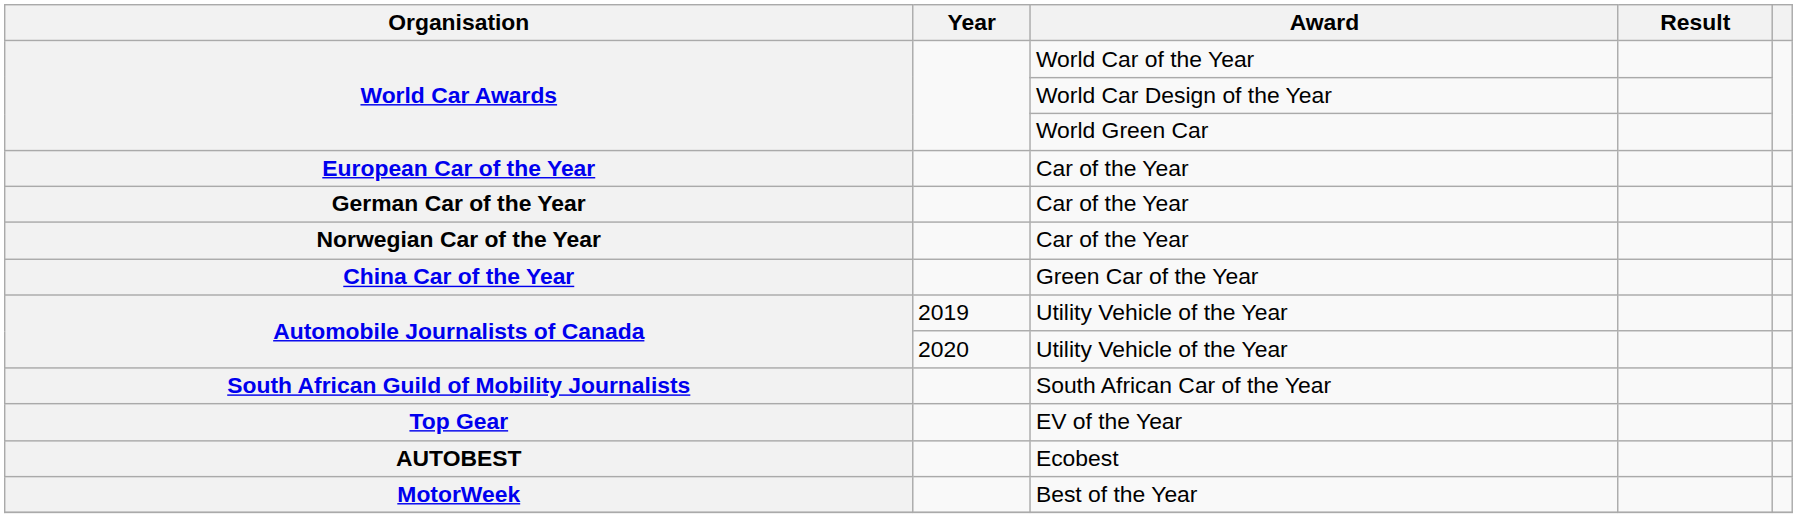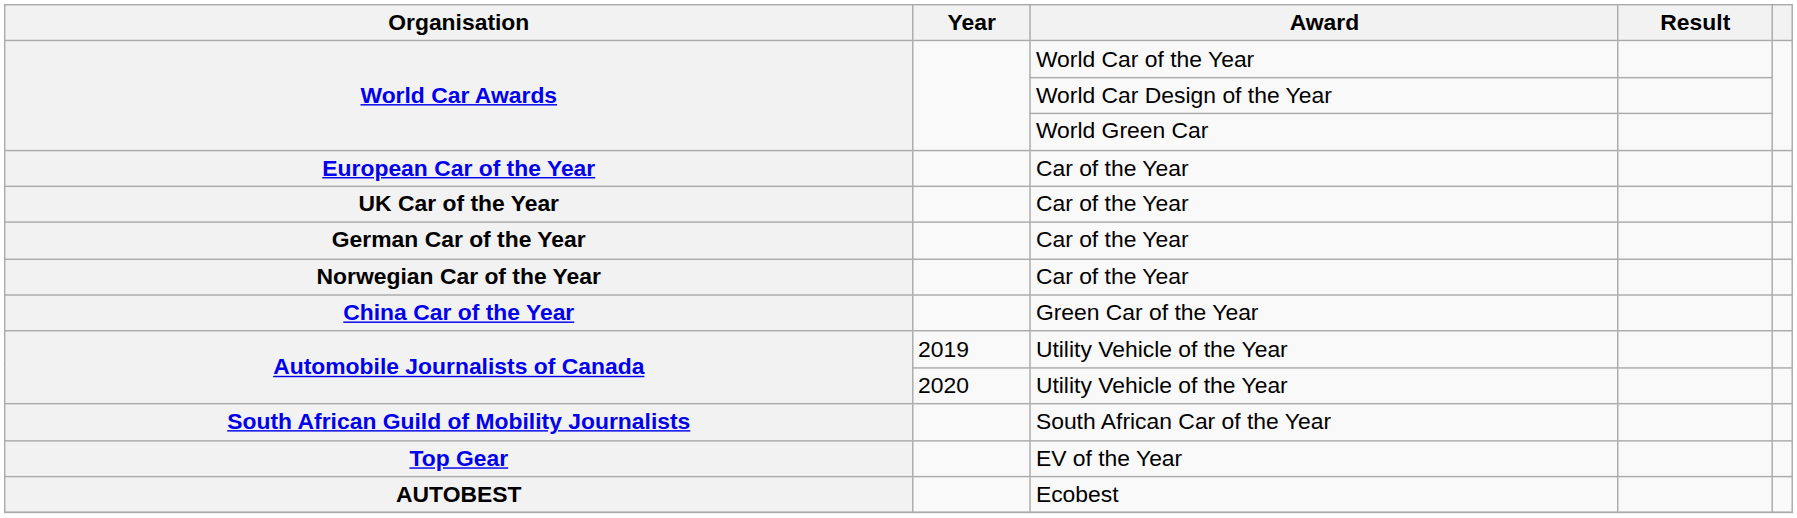 <table class="wikitable sortable plainrowheaders" style="width: 99%;">
 <tr>
 <th scope="col">Organisation</th>
 <th scope="col">Year</th>
 <th scope="col">Award</th>
 <th scope="col">Result</th>
 <th scope="col" class="unsortable"></th>
 </tr>
 <tr>
 <th scope="rowgroup" rowspan="3"><a href='#'>World Car Awards</a></th>
 <td rowspan="3"></td>
 <td>World Car of the Year</td>
 <td></td>
 <td rowspan="3" style="text-align:center;"></td>
 </tr>
 <tr>
 <td>World Car Design of the Year</td>
 <td></td>
 </tr>
 <tr>
 <td>World Green Car</td>
 <td></td>
 </tr>
 <tr>
 <th scope="row"><a href='#'>European Car of the Year</a></th>
+<td></td>
+<td>Car of the Year</td>
+<td></td>
+<td style="text-align:center;"></td>
+</tr>
+<tr>
+<th scope="row">UK Car of the Year</th>
 <td></td>
 <td>Car of the Year</td>
 <td></td>
 <td style="text-align:center;"></td>
 </tr>
 <tr>
 <th scope="row">German Car of the Year</th>
 <td></td>
 <td>Car of the Year</td>
 <td></td>
 <td style="text-align:center;"></td>
 </tr>
 <tr>
 <th scope="row">Norwegian Car of the Year</th>
 <td></td>
 <td>Car of the Year</td>
 <td></td>
 <td style="text-align:center;"></td>
 </tr>
 <tr>
 <th scope="row"><a href='#'>China Car of the Year</a></th>
 <td></td>
 <td>Green Car of the Year</td>
 <td></td>
 <td style="text-align:center;"></td>
 </tr>
 <tr>
 <th scope="rowgroup" rowspan="2"><a href='#'>Automobile Journalists of Canada</a></th>
 <td>2019</td>
 <td>Utility Vehicle of the Year</td>
 <td></td>
 <td style="text-align:center;"></td>
 </tr>
 <tr>
 <td>2020</td>
 <td>Utility Vehicle of the Year</td>
 <td></td>
 <td style="text-align:center;"></td>
 </tr>
 <tr>
 <th scope="row"><a href='#'>South African Guild of Mobility Journalists</a></th>
 <td></td>
 <td>South African Car of the Year</td>
 <td></td>
 <td style="text-align:center;"></td>
 </tr>
 <tr>
 <th scope="row"><a href='#'>Top Gear</a></th>
 <td></td>
 <td>EV of the Year</td>
 <td></td>
 <td style="text-align:center;"></td>
 </tr>
 <tr>
 <th scope="row">AUTOBEST</th>
 <td></td>
 <td>Ecobest</td>
 <td></td>
 <td style="text-align:center;"></td>
 </tr>
 <tr>
-<th scope="row"><a href='#'>MotorWeek</a></th>
-<td></td>
-<td>Best of the Year</td>
-<td></td>
-<td style="text-align:center;"></td>
-</tr>
-<tr>
 </tr>
 </table>
